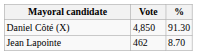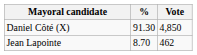 <table class="wikitable">
 <tr>
 <th bgcolor="#DDDDFF" width="200px">Mayoral candidate</th>
+<th bgcolor="#DDDDFF" width="30px">%</th>
 <th bgcolor="#DDDDFF" width="50px">Vote</th>
-<th bgcolor="#DDDDFF" width="30px">%</th>
 </tr>
 <tr>
 <td>Daniel Côté (X)</td>
+<td>91.30</td>
 <td>4,850</td>
-<td>91.30</td>
 </tr>
 <tr>
 <td>Jean Lapointe</td>
+<td>8.70</td>
 <td>462</td>
-<td>8.70</td>
 </tr>
 </table>
